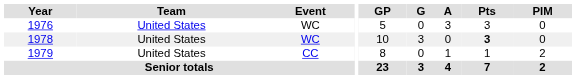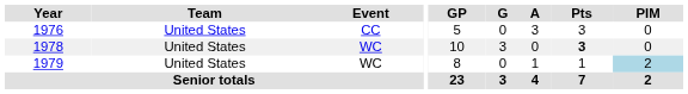 <table border="0" cellpadding="1" cellspacing="0" style="text-align:center; width:50em">
 <tr bgcolor="#e0e0e0">
 <th>Year</th>
 <th>Team</th>
 <th>Event</th>
 <th rowspan="99" bgcolor="#ffffff"></th>
 <th>GP</th>
 <th>G</th>
 <th>A</th>
 <th>Pts</th>
 <th>PIM</th>
 </tr>
 <tr>
 <td><a href='#'>1976</a></td>
 <td><a href='#'>United States</a></td>
-<td>WC</td>
+<td><a href='#'>CC</a></td>
 <td>5</td>
 <td>0</td>
 <td>3</td>
 <td>3</td>
 <td>0</td>
 </tr>
 <tr bgcolor="#f0f0f0">
 <td><a href='#'>1978</a></td>
 <td>United States</td>
 <td><a href='#'>WC</a></td>
 <td>10</td>
 <td>3</td>
 <td>0</td>
 <td><strong>3</strong></td>
 <td>0</td>
 </tr>
 <tr>
 <td><a href='#'>1979</a></td>
 <td>United States</td>
-<td><a href='#'>CC</a></td>
+<td>WC</td>
 <td>8</td>
 <td>0</td>
 <td>1</td>
 <td>1</td>
-<td>2</td>
+<td style="background: lightblue;">2</td>
 </tr>
 <tr bgcolor="#e0e0e0">
 <th colspan="3">Senior totals</th>
 <th>23</th>
 <th>3</th>
 <th>4</th>
 <th>7</th>
 <th>2</th>
 </tr>
 </table>
